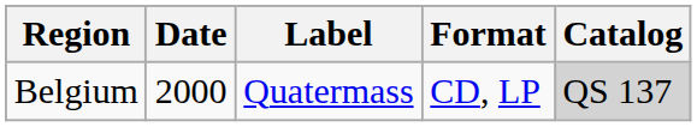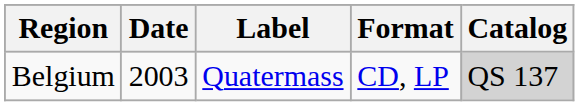 <table class="wikitable">
 <tr>
 <th>Region</th>
 <th>Date</th>
 <th>Label</th>
 <th>Format</th>
 <th>Catalog</th>
 </tr>
 <tr>
 <td>Belgium</td>
-<td>2000</td>
+<td>2003</td>
 <td><a href='#'>Quatermass</a></td>
 <td><a href='#'>CD</a>, <a href='#'>LP</a></td>
 <td style="background: lightgrey;">QS 137</td>
 </tr>
 </table>
